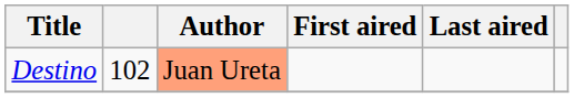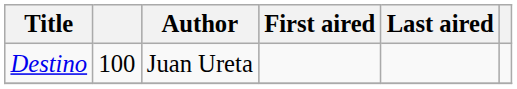 <table class="wikitable sortable">
 <tr>
 <th>Title</th>
 <th></th>
 <th>Author</th>
 <th>First aired</th>
 <th>Last aired</th>
 <th></th>
 </tr>
 <tr>
 <td><em><a href='#'>Destino</a></em></td>
-<td>102</td>
-<td style="background: lightsalmon;">Juan Ureta</td>
+<td>100</td>
+<td>Juan Ureta</td>
 <td></td>
 <td></td>
 <td></td>
 </tr>
 <tr>
 </tr>
 </table>
